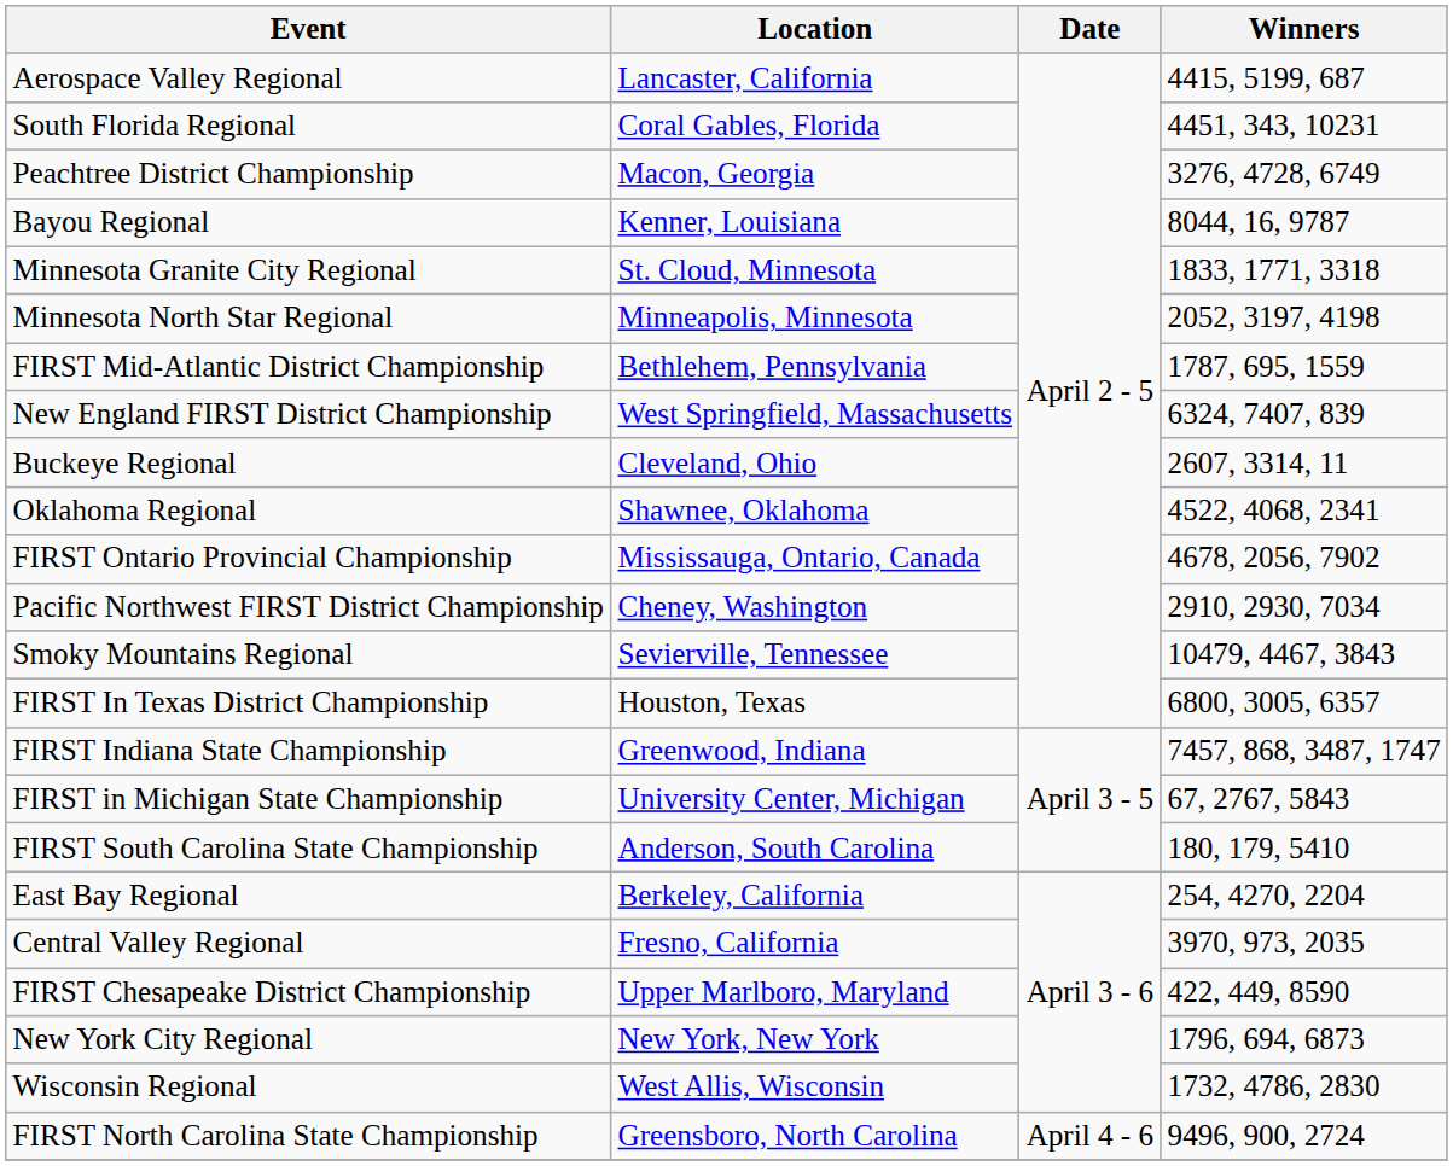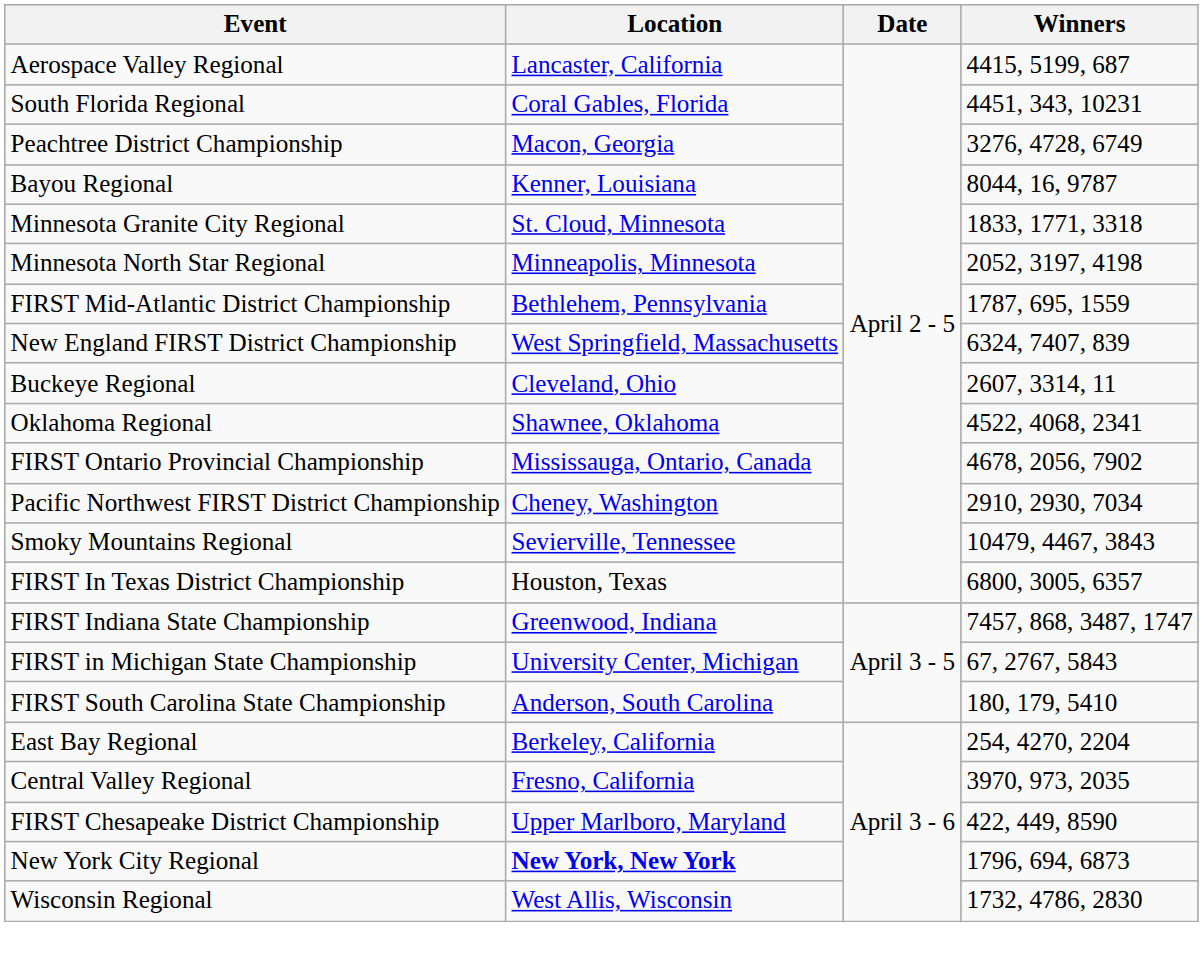 <table class="wikitable">
 <tr>
 <th>Event</th>
 <th>Location</th>
 <th>Date</th>
 <th>Winners</th>
 </tr>
 <tr>
 <td>Aerospace Valley Regional</td>
 <td><a href='#'>Lancaster, California</a></td>
 <td rowspan="14">April 2 - 5</td>
 <td>4415, 5199, 687</td>
 </tr>
 <tr>
 <td>South Florida Regional</td>
 <td><a href='#'>Coral Gables, Florida</a></td>
 <td>4451, 343, 10231</td>
 </tr>
 <tr>
 <td>Peachtree District Championship</td>
 <td><a href='#'>Macon, Georgia</a></td>
 <td>3276, 4728, 6749</td>
 </tr>
 <tr>
 <td>Bayou Regional</td>
 <td><a href='#'>Kenner, Louisiana</a></td>
 <td>8044, 16, 9787</td>
 </tr>
 <tr>
 <td>Minnesota Granite City Regional</td>
 <td><a href='#'>St. Cloud, Minnesota</a></td>
 <td>1833, 1771, 3318</td>
 </tr>
 <tr>
 <td>Minnesota North Star Regional</td>
 <td><a href='#'>Minneapolis, Minnesota</a></td>
 <td>2052, 3197, 4198</td>
 </tr>
 <tr>
 <td>FIRST Mid-Atlantic District Championship</td>
 <td><a href='#'>Bethlehem, Pennsylvania</a></td>
 <td>1787, 695, 1559</td>
 </tr>
 <tr>
 <td>New England FIRST District Championship</td>
 <td><a href='#'>West Springfield, Massachusetts</a></td>
 <td>6324, 7407, 839</td>
 </tr>
 <tr>
 <td>Buckeye Regional</td>
 <td><a href='#'>Cleveland, Ohio</a></td>
 <td>2607, 3314, 11</td>
 </tr>
 <tr>
 <td>Oklahoma Regional</td>
 <td><a href='#'>Shawnee, Oklahoma</a></td>
 <td>4522, 4068, 2341</td>
 </tr>
 <tr>
 <td>FIRST Ontario Provincial Championship</td>
 <td><a href='#'>Mississauga, Ontario, Canada</a></td>
 <td>4678, 2056, 7902</td>
 </tr>
 <tr>
 <td>Pacific Northwest FIRST District Championship</td>
 <td><a href='#'>Cheney, Washington</a></td>
 <td>2910, 2930, 7034</td>
 </tr>
 <tr>
 <td>Smoky Mountains Regional</td>
 <td><a href='#'>Sevierville, Tennessee</a></td>
 <td>10479, 4467, 3843</td>
 </tr>
 <tr>
 <td>FIRST In Texas District Championship</td>
 <td>Houston, Texas</td>
 <td>6800, 3005, 6357</td>
 </tr>
 <tr>
 <td>FIRST Indiana State Championship</td>
 <td><a href='#'>Greenwood, Indiana</a></td>
 <td rowspan="3">April 3 - 5</td>
 <td>7457, 868, 3487, 1747</td>
 </tr>
 <tr>
 <td>FIRST in Michigan State Championship</td>
 <td><a href='#'>University Center, Michigan</a></td>
 <td>67, 2767, 5843</td>
 </tr>
 <tr>
 <td>FIRST South Carolina State Championship</td>
 <td><a href='#'>Anderson, South Carolina</a></td>
 <td>180, 179, 5410</td>
 </tr>
 <tr>
 <td>East Bay Regional</td>
 <td><a href='#'>Berkeley, California</a></td>
 <td rowspan="5">April 3 - 6</td>
 <td>254, 4270, 2204</td>
 </tr>
 <tr>
 <td>Central Valley Regional</td>
 <td><a href='#'>Fresno, California</a></td>
 <td>3970, 973, 2035</td>
 </tr>
 <tr>
 <td>FIRST Chesapeake District Championship</td>
 <td><a href='#'>Upper Marlboro, Maryland</a></td>
 <td>422, 449, 8590</td>
 </tr>
 <tr>
 <td>New York City Regional</td>
-<td><a href='#'>New York, New York</a></td>
+<td><strong><a href='#'>New York, New York</a></strong></td>
 <td>1796, 694, 6873</td>
 </tr>
 <tr>
 <td>Wisconsin Regional</td>
 <td><a href='#'>West Allis, Wisconsin</a></td>
 <td>1732, 4786, 2830</td>
 </tr>
 <tr>
-<td>FIRST North Carolina State Championship</td>
-<td><a href='#'>Greensboro, North Carolina</a></td>
-<td>April 4 - 6</td>
-<td>9496, 900, 2724</td>
-</tr>
-<tr>
 </tr>
 </table>
